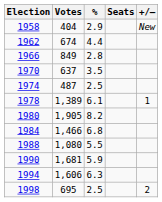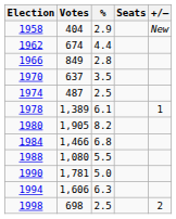 <table class=wikitable style=text-align:center>
 <tr>
 <th>Election</th>
 <th>Votes</th>
 <th>%</th>
 <th>Seats</th>
 <th>+/–</th>
 </tr>
 <tr>
 <td><a href='#'>1958</a></td>
 <td>404</td>
 <td>2.9</td>
 <td></td>
 <td><em>New</em></td>
 </tr>
 <tr>
 <td><a href='#'>1962</a></td>
 <td>674</td>
 <td>4.4</td>
 <td></td>
 <td></td>
 </tr>
 <tr>
 <td><a href='#'>1966</a></td>
 <td>849</td>
 <td>2.8</td>
 <td></td>
 <td></td>
 </tr>
 <tr>
 <td><a href='#'>1970</a></td>
 <td>637</td>
 <td>3.5</td>
 <td></td>
 <td></td>
 </tr>
 <tr>
 <td><a href='#'>1974</a></td>
 <td>487</td>
 <td>2.5</td>
 <td></td>
 <td></td>
 </tr>
 <tr>
 <td><a href='#'>1978</a></td>
 <td>1,389</td>
 <td>6.1</td>
 <td></td>
 <td> 1</td>
 </tr>
 <tr>
 <td><a href='#'>1980</a></td>
 <td>1,905</td>
 <td>8.2</td>
 <td></td>
 <td></td>
 </tr>
 <tr>
 <td><a href='#'>1984</a></td>
 <td>1,466</td>
 <td>6.8</td>
 <td></td>
 <td></td>
 </tr>
 <tr>
 <td><a href='#'>1988</a></td>
 <td>1,080</td>
 <td>5.5</td>
 <td></td>
 <td></td>
 </tr>
 <tr>
 <td><a href='#'>1990</a></td>
-<td>1,681</td>
-<td>5.9</td>
+<td>1,781</td>
+<td>5.0</td>
 <td></td>
 <td></td>
 </tr>
 <tr>
 <td><a href='#'>1994</a></td>
 <td>1,606</td>
 <td>6.3</td>
 <td></td>
 <td></td>
 </tr>
 <tr>
 <td><a href='#'>1998</a></td>
-<td>695</td>
+<td>698</td>
 <td>2.5</td>
 <td></td>
 <td> 2</td>
 </tr>
 </table>
